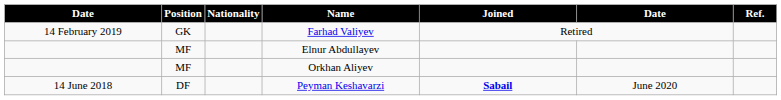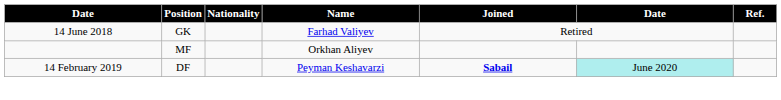 <table class="wikitable"  style="text-align:center; font-size:90%; ">
 <tr>
 <th style="background:#000000; color:#FFFFFF; width:200px;">Date</th>
 <th style="background:#000000; color:#FFFFFF; width:50px;">Position</th>
 <th style="background:#000000; color:#FFFFFF; width:50px;">Nationality</th>
 <th style="background:#000000; color:#FFFFFF; width:200px;">Name</th>
 <th style="background:#000000; color:#FFFFFF; width:200px;">Joined</th>
 <th style="background:#000000; color:#FFFFFF; width:200px;">Date</th>
 <th style="background:#000000; color:#FFFFFF; width:50px;">Ref.</th>
 </tr>
 <tr>
-<td>14 February 2019</td>
+<td>14 June 2018</td>
 <td>GK</td>
 <td></td>
 <td><a href='#'>Farhad Valiyev</a></td>
 <td colspan="2">Retired</td>
-<td></td>
-</tr>
-<tr>
-<td></td>
-<td>MF</td>
-<td></td>
-<td>Elnur Abdullayev</td>
-<td></td>
-<td></td>
 <td></td>
 </tr>
 <tr>
 <td></td>
 <td>MF</td>
 <td></td>
 <td>Orkhan Aliyev</td>
 <td></td>
 <td></td>
 <td></td>
 </tr>
 <tr>
-<td>14 June 2018</td>
+<td>14 February 2019</td>
 <td>DF</td>
 <td></td>
 <td><a href='#'>Peyman Keshavarzi</a></td>
 <td><strong><a href='#'>Sabail</a></strong></td>
-<td>June 2020</td>
+<td style="background: paleturquoise;">June 2020</td>
 <td></td>
 </tr>
 </table>
